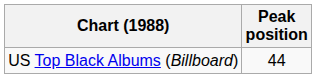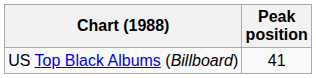 <table class="wikitable">
 <tr>
 <th>Chart (1988)</th>
 <th>Peak<br>position</th>
 </tr>
 <tr>
 <td>US <a href='#'>Top Black Albums</a> (<em>Billboard</em>)</td>
-<td style="text-align:center;">44</td>
+<td style="text-align:center;">41</td>
 </tr>
 </table>
